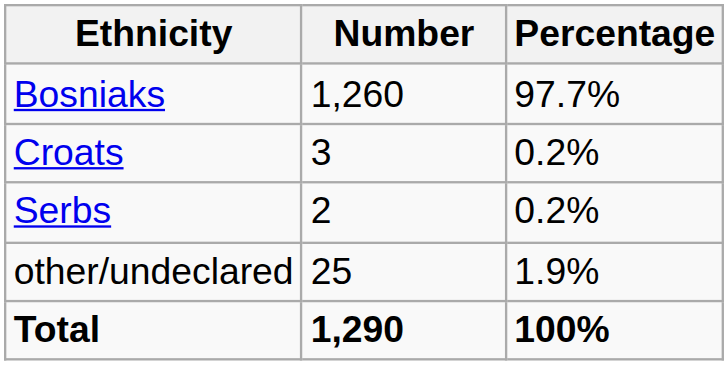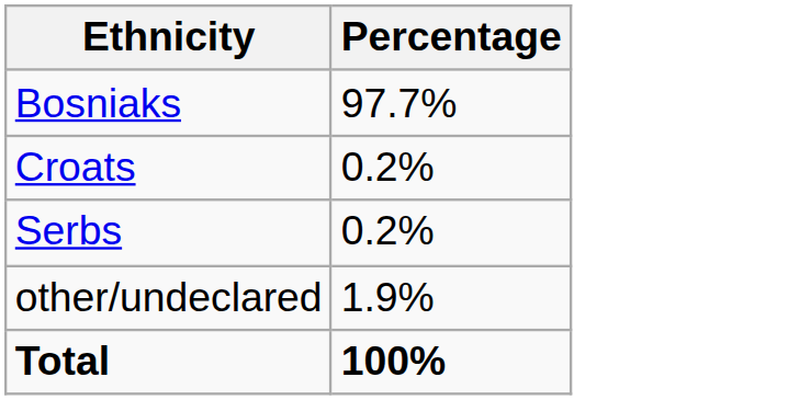 <table class="wikitable">
 <tr>
 <th width="100px">Ethnicity</th>
-<th width="80px">Number</th>
 <th width="80px">Percentage</th>
 </tr>
 <tr>
 <td><a href='#'>Bosniaks</a></td>
-<td>1,260</td>
 <td>97.7%</td>
 </tr>
 <tr>
 <td><a href='#'>Croats</a></td>
-<td>3</td>
 <td>0.2%</td>
 </tr>
 <tr>
 <td><a href='#'>Serbs</a></td>
-<td>2</td>
 <td>0.2%</td>
 </tr>
 <tr>
 <td>other/undeclared</td>
-<td>25</td>
 <td>1.9%</td>
 </tr>
 <tr>
 <td><strong>Total</strong></td>
-<td><strong>1,290</strong></td>
 <td><strong>100%</strong></td>
 </tr>
 </table>
